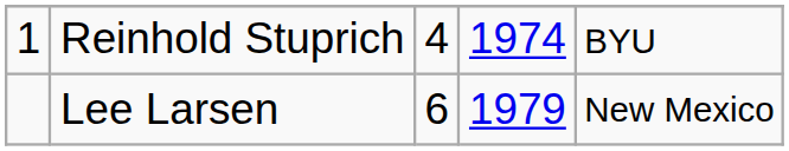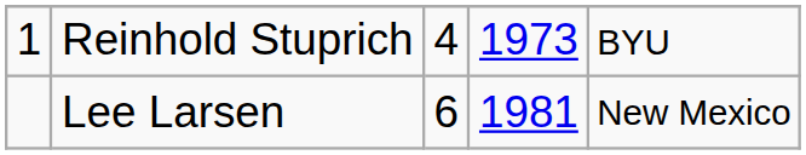 <table class="wikitable">
 <tr>
 </tr>
 <tr>
 <td>1</td>
 <td>Reinhold Stuprich</td>
 <td>4</td>
-<td><a href='#'>1974</a></td>
+<td><a href='#'>1973</a></td>
 <td style="font-size:80%;">BYU</td>
 </tr>
 <tr>
 <td></td>
 <td>Lee Larsen</td>
 <td>6</td>
-<td><a href='#'>1979</a></td>
+<td><a href='#'>1981</a></td>
 <td style="font-size:80%;">New Mexico</td>
 </tr>
 </table>
